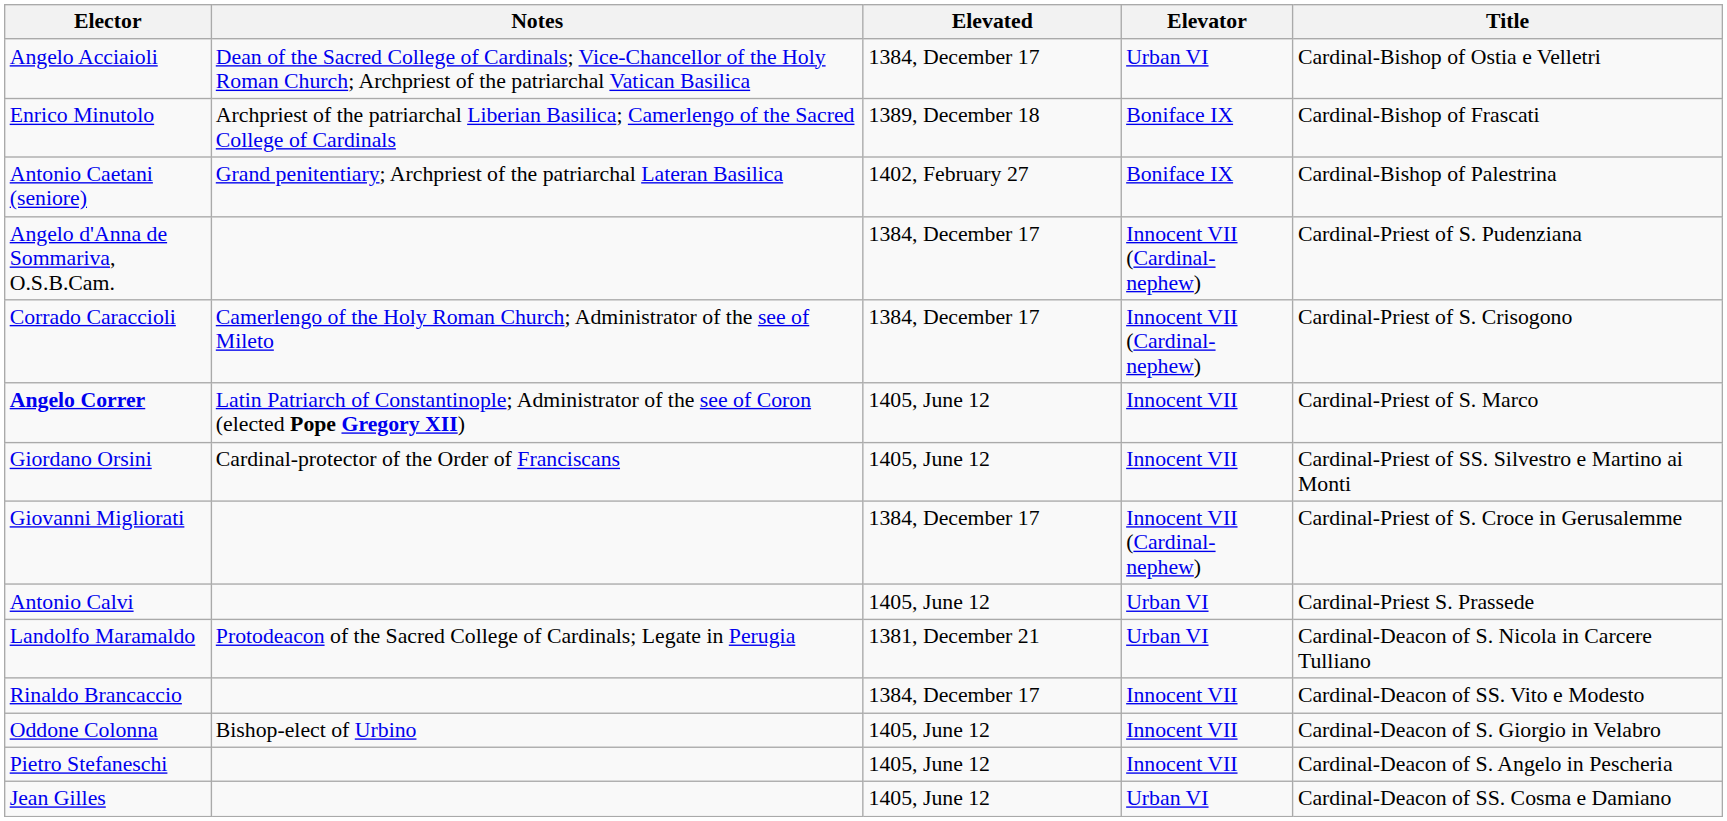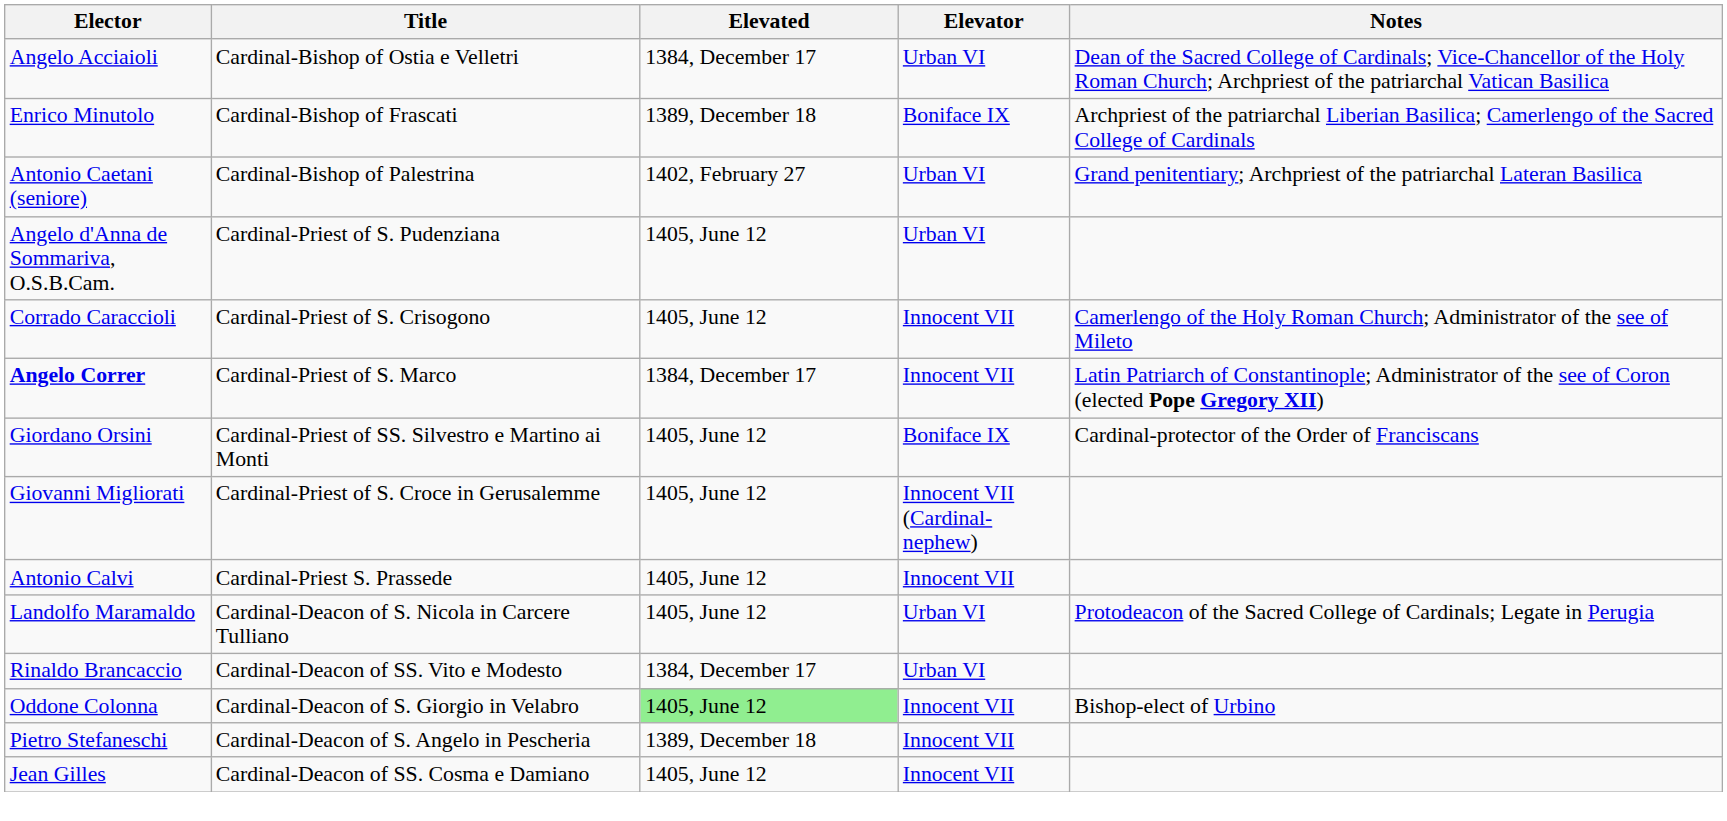 <table class="wikitable sortable" style="width:100%">
 <tr>
 <th width="12%">Elector</th>
-<th width="38%">Notes </th>
+<th width="25%">Title</th>
 <th width="15%">Elevated</th>
 <th width="10%">Elevator</th>
-<th width="25%">Title</th>
+<th width="38%">Notes </th>
 </tr>
 <tr valign="top">
 <td><a href='#'>Angelo Acciaioli</a></td>
-<td><a href='#'>Dean of the Sacred College of Cardinals</a>; <a href='#'>Vice-Chancellor of the Holy Roman Church</a>; Archpriest of the patriarchal <a href='#'>Vatican Basilica</a></td>
+<td>Cardinal-Bishop of Ostia e Velletri</td>
 <td>1384, December 17</td>
 <td><a href='#'>Urban VI</a></td>
-<td>Cardinal-Bishop of Ostia e Velletri</td>
+<td><a href='#'>Dean of the Sacred College of Cardinals</a>; <a href='#'>Vice-Chancellor of the Holy Roman Church</a>; Archpriest of the patriarchal <a href='#'>Vatican Basilica</a></td>
 </tr>
 <tr valign="top">
 <td><a href='#'>Enrico Minutolo</a></td>
-<td>Archpriest of the patriarchal <a href='#'>Liberian Basilica</a>; <a href='#'>Camerlengo of the Sacred College of Cardinals</a></td>
+<td>Cardinal-Bishop of Frascati</td>
 <td>1389, December 18</td>
 <td><a href='#'>Boniface IX</a></td>
-<td>Cardinal-Bishop of Frascati</td>
+<td>Archpriest of the patriarchal <a href='#'>Liberian Basilica</a>; <a href='#'>Camerlengo of the Sacred College of Cardinals</a></td>
 </tr>
 <tr valign="top">
 <td><a href='#'>Antonio Caetani (seniore)</a></td>
+<td>Cardinal-Bishop of Palestrina</td>
+<td>1402, February 27</td>
+<td><a href='#'>Urban VI</a></td>
 <td><a href='#'>Grand penitentiary</a>; Archpriest of the patriarchal <a href='#'>Lateran Basilica</a></td>
-<td>1402, February 27</td>
-<td><a href='#'>Boniface IX</a></td>
-<td>Cardinal-Bishop of Palestrina</td>
 </tr>
 <tr valign="top">
 <td><a href='#'>Angelo d'Anna de Sommariva</a>, O.S.B.Cam.</td>
+<td>Cardinal-Priest of S. Pudenziana</td>
+<td>1405, June 12</td>
+<td><a href='#'>Urban VI</a></td>
 <td></td>
-<td>1384, December 17</td>
-<td><a href='#'>Innocent VII</a> (<a href='#'>Cardinal-nephew</a>)</td>
-<td>Cardinal-Priest of S. Pudenziana</td>
 </tr>
 <tr valign="top">
 <td><a href='#'>Corrado Caraccioli</a></td>
+<td>Cardinal-Priest of S. Crisogono</td>
+<td>1405, June 12</td>
+<td><a href='#'>Innocent VII</a></td>
 <td><a href='#'>Camerlengo of the Holy Roman Church</a>; Administrator of the <a href='#'>see of Mileto</a></td>
-<td>1384, December 17</td>
-<td><a href='#'>Innocent VII</a> (<a href='#'>Cardinal-nephew</a>)</td>
-<td>Cardinal-Priest of S. Crisogono</td>
 </tr>
 <tr valign="top">
 <td><strong><a href='#'>Angelo Correr</a></strong></td>
+<td>Cardinal-Priest of S. Marco</td>
+<td>1384, December 17</td>
+<td><a href='#'>Innocent VII</a></td>
 <td><a href='#'>Latin Patriarch of Constantinople</a>; Administrator of the <a href='#'>see of Coron</a><br>(elected <strong>Pope <a href='#'>Gregory XII</a></strong>)</td>
-<td>1405, June 12</td>
-<td><a href='#'>Innocent VII</a></td>
-<td>Cardinal-Priest of S. Marco</td>
 </tr>
 <tr valign="top">
 <td><a href='#'>Giordano Orsini</a></td>
+<td>Cardinal-Priest of SS. Silvestro e Martino ai Monti</td>
+<td>1405, June 12</td>
+<td><a href='#'>Boniface IX</a></td>
 <td>Cardinal-protector of the Order of <a href='#'>Franciscans</a></td>
-<td>1405, June 12</td>
-<td><a href='#'>Innocent VII</a></td>
-<td>Cardinal-Priest of SS. Silvestro e Martino ai Monti</td>
 </tr>
 <tr valign="top">
 <td><a href='#'>Giovanni Migliorati</a></td>
+<td>Cardinal-Priest of S. Croce in Gerusalemme</td>
+<td>1405, June 12</td>
+<td><a href='#'>Innocent VII</a> (<a href='#'>Cardinal-nephew</a>)</td>
 <td></td>
-<td>1384, December 17</td>
-<td><a href='#'>Innocent VII</a> (<a href='#'>Cardinal-nephew</a>)</td>
-<td>Cardinal-Priest of S. Croce in Gerusalemme</td>
 </tr>
 <tr valign="top">
 <td><a href='#'>Antonio Calvi</a></td>
+<td>Cardinal-Priest S. Prassede</td>
+<td>1405, June 12</td>
+<td><a href='#'>Innocent VII</a></td>
 <td></td>
-<td>1405, June 12</td>
-<td><a href='#'>Urban VI</a></td>
-<td>Cardinal-Priest S. Prassede</td>
 </tr>
 <tr valign="top">
 <td><a href='#'>Landolfo Maramaldo</a></td>
+<td>Cardinal-Deacon of S. Nicola in Carcere Tulliano</td>
+<td>1405, June 12</td>
+<td><a href='#'>Urban VI</a></td>
 <td><a href='#'>Protodeacon</a> of the Sacred College of Cardinals; Legate in <a href='#'>Perugia</a></td>
-<td>1381, December 21</td>
-<td><a href='#'>Urban VI</a></td>
-<td>Cardinal-Deacon of S. Nicola in Carcere Tulliano</td>
 </tr>
 <tr valign="top">
 <td><a href='#'>Rinaldo Brancaccio</a></td>
+<td>Cardinal-Deacon of SS. Vito e Modesto</td>
+<td>1384, December 17</td>
+<td><a href='#'>Urban VI</a></td>
 <td></td>
-<td>1384, December 17</td>
-<td><a href='#'>Innocent VII</a></td>
-<td>Cardinal-Deacon of SS. Vito e Modesto</td>
 </tr>
 <tr valign="top">
 <td><a href='#'>Oddone Colonna</a></td>
+<td>Cardinal-Deacon of S. Giorgio in Velabro</td>
+<td style="background: lightgreen;">1405, June 12</td>
+<td><a href='#'>Innocent VII</a></td>
 <td>Bishop-elect of <a href='#'>Urbino</a></td>
-<td>1405, June 12</td>
-<td><a href='#'>Innocent VII</a></td>
-<td>Cardinal-Deacon of S. Giorgio in Velabro</td>
 </tr>
 <tr valign="top">
 <td><a href='#'>Pietro Stefaneschi</a></td>
+<td>Cardinal-Deacon of S. Angelo in Pescheria</td>
+<td>1389, December 18</td>
+<td><a href='#'>Innocent VII</a></td>
 <td></td>
-<td>1405, June 12</td>
-<td><a href='#'>Innocent VII</a></td>
-<td>Cardinal-Deacon of S. Angelo in Pescheria</td>
 </tr>
 <tr valign="top">
 <td><a href='#'>Jean Gilles</a></td>
+<td>Cardinal-Deacon of SS. Cosma e Damiano</td>
+<td>1405, June 12</td>
+<td><a href='#'>Innocent VII</a></td>
 <td></td>
-<td>1405, June 12</td>
-<td><a href='#'>Urban VI</a></td>
-<td>Cardinal-Deacon of SS. Cosma e Damiano</td>
 </tr>
 </table>
